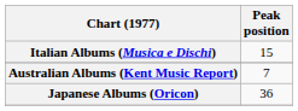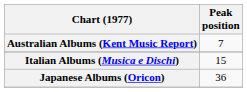 <table class="wikitable sortable plainrowheaders" style="text-align:center">
 <tr>
 <th scope="col">Chart (1977)</th>
 <th scope="col">Peak<br>position</th>
 </tr>
 <tr>
-<th scope="row">Italian Albums (<em><a href='#'>Musica e Dischi</a></em>)</th>
-<td align="center">15</td>
+<th scope="row">Australian Albums (<a href='#'>Kent Music Report</a>)</th>
+<td>7</td>
 </tr>
 <tr>
 </tr>
 <tr>
 </tr>
 <tr>
 </tr>
 <tr>
 </tr>
 <tr>
-<th scope="row">Australian Albums (<a href='#'>Kent Music Report</a>)</th>
-<td>7</td>
+<th scope="row">Italian Albums (<em><a href='#'>Musica e Dischi</a></em>)</th>
+<td align="center">15</td>
 </tr>
 <tr>
 <th scope="row">Japanese Albums (<a href='#'>Oricon</a>)</th>
 <td align="center">36</td>
 </tr>
 <tr>
 </tr>
 <tr>
 </tr>
 <tr>
 </tr>
 </table>
